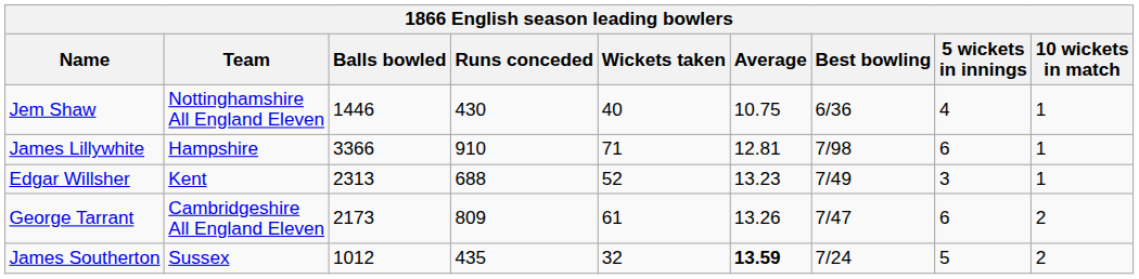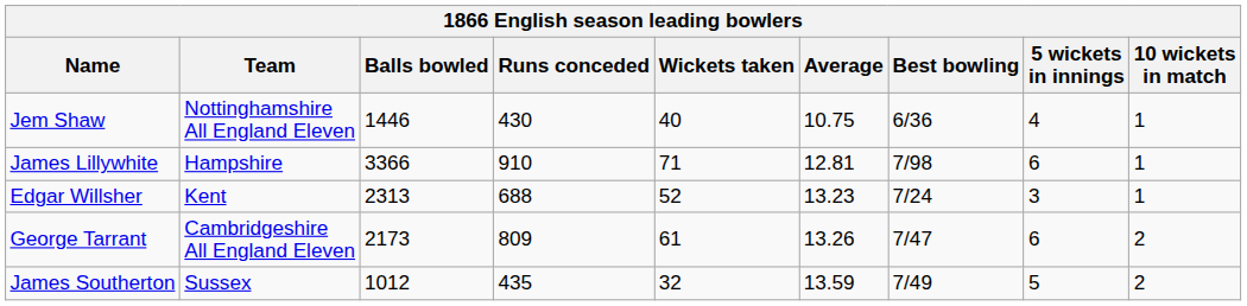 <table class="wikitable">
 <tr>
 <th bgcolor="#efefef" colspan="9">1866 English season leading bowlers</th>
 </tr>
 <tr bgcolor="#efefef">
 <th>Name</th>
 <th>Team</th>
 <th>Balls bowled</th>
 <th>Runs conceded</th>
 <th>Wickets taken</th>
 <th>Average</th>
 <th>Best bowling</th>
 <th>5 wickets<br>in innings</th>
 <th>10 wickets<br>in match</th>
 </tr>
 <tr>
 <td><a href='#'>Jem Shaw</a></td>
 <td><a href='#'>Nottinghamshire</a><br><a href='#'>All England Eleven</a></td>
 <td>1446</td>
 <td>430</td>
 <td>40</td>
 <td>10.75</td>
 <td>6/36</td>
 <td>4</td>
 <td>1</td>
 </tr>
 <tr>
 <td><a href='#'>James Lillywhite</a></td>
 <td><a href='#'>Hampshire</a></td>
 <td>3366</td>
 <td>910</td>
 <td>71</td>
 <td>12.81</td>
 <td>7/98</td>
 <td>6</td>
 <td>1</td>
 </tr>
 <tr>
 <td><a href='#'>Edgar Willsher</a></td>
 <td><a href='#'>Kent</a></td>
 <td>2313</td>
 <td>688</td>
 <td>52</td>
 <td>13.23</td>
-<td>7/49</td>
+<td>7/24</td>
 <td>3</td>
 <td>1</td>
 </tr>
 <tr>
 <td><a href='#'>George Tarrant</a></td>
 <td><a href='#'>Cambridgeshire</a><br><a href='#'>All England Eleven</a></td>
 <td>2173</td>
 <td>809</td>
 <td>61</td>
 <td>13.26</td>
 <td>7/47</td>
 <td>6</td>
 <td>2</td>
 </tr>
 <tr>
 <td><a href='#'>James Southerton</a></td>
 <td><a href='#'>Sussex</a></td>
 <td>1012</td>
 <td>435</td>
 <td>32</td>
-<td><strong>13.59</strong></td>
-<td>7/24</td>
+<td>13.59</td>
+<td>7/49</td>
 <td>5</td>
 <td>2</td>
 </tr>
 </table>
